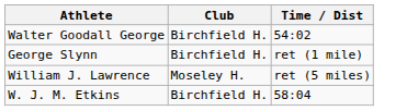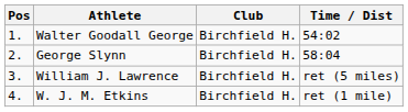 <table class="wikitable">
 <tr>
+<th>Pos</th>
 <th>Athlete</th>
 <th>Club</th>
 <th>Time / Dist</th>
 </tr>
 <tr>
+<td>1.</td>
 <td>Walter Goodall George</td>
 <td>Birchfield H.</td>
 <td>54:02</td>
 </tr>
 <tr>
+<td>2.</td>
 <td>George Slynn</td>
+<td>Birchfield H.</td>
+<td>58:04</td>
+</tr>
+<tr>
+<td>3.</td>
+<td>William J. Lawrence</td>
+<td>Birchfield H.</td>
+<td>ret (5 miles)</td>
+</tr>
+<tr>
+<td>4.</td>
+<td>W. J. M. Etkins</td>
 <td>Birchfield H.</td>
 <td>ret (1 mile)</td>
 </tr>
-<tr>
-<td>William J. Lawrence</td>
-<td>Moseley H.</td>
-<td>ret (5 miles)</td>
-</tr>
-<tr>
-<td>W. J. M. Etkins</td>
-<td>Birchfield H.</td>
-<td>58:04</td>
-</tr>
 </table>
